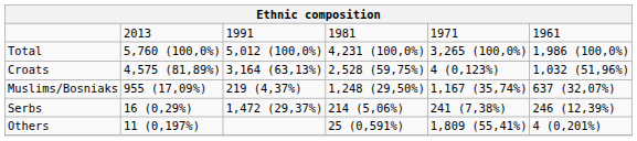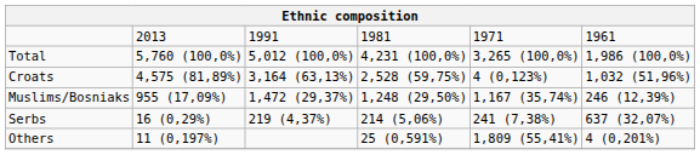 <table class="wikitable">
 <tr>
 <th colspan="8">Ethnic composition</th>
 </tr>
 <tr>
 <td></td>
 <td>2013</td>
 <td>1991</td>
 <td>1981</td>
 <td>1971</td>
 <td>1961</td>
 </tr>
 <tr>
 <td>Total</td>
 <td>5,760 (100,0%)</td>
 <td>5,012 (100,0%)</td>
 <td>4,231 (100,0%)</td>
 <td>3,265 (100,0%)</td>
 <td>1,986 (100,0%)</td>
 </tr>
 <tr>
 <td>Croats</td>
 <td>4,575 (81,89%)</td>
 <td>3,164 (63,13%)</td>
 <td>2,528 (59,75%)</td>
 <td>4 (0,123%)</td>
 <td>1,032 (51,96%)</td>
 </tr>
 <tr>
 <td>Muslims/Bosniaks</td>
 <td>955 (17,09%)</td>
-<td>219 (4,37%)</td>
+<td>1,472 (29,37%)</td>
 <td>1,248 (29,50%)</td>
 <td>1,167 (35,74%)</td>
-<td>637 (32,07%)</td>
+<td>246 (12,39%)</td>
 </tr>
 <tr>
 <td>Serbs</td>
 <td>16 (0,29%)</td>
-<td>1,472 (29,37%)</td>
+<td>219 (4,37%)</td>
 <td>214 (5,06%)</td>
 <td>241 (7,38%)</td>
-<td>246 (12,39%)</td>
+<td>637 (32,07%)</td>
 </tr>
 <tr>
 <td>Others</td>
 <td>11 (0,197%)</td>
 <td></td>
 <td>25 (0,591%)</td>
 <td>1,809 (55,41%)</td>
 <td>4 (0,201%)</td>
 </tr>
 <tr>
 </tr>
 </table>
